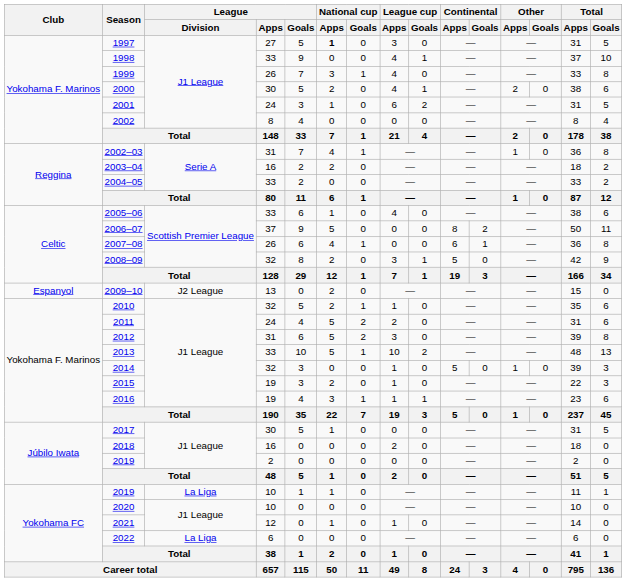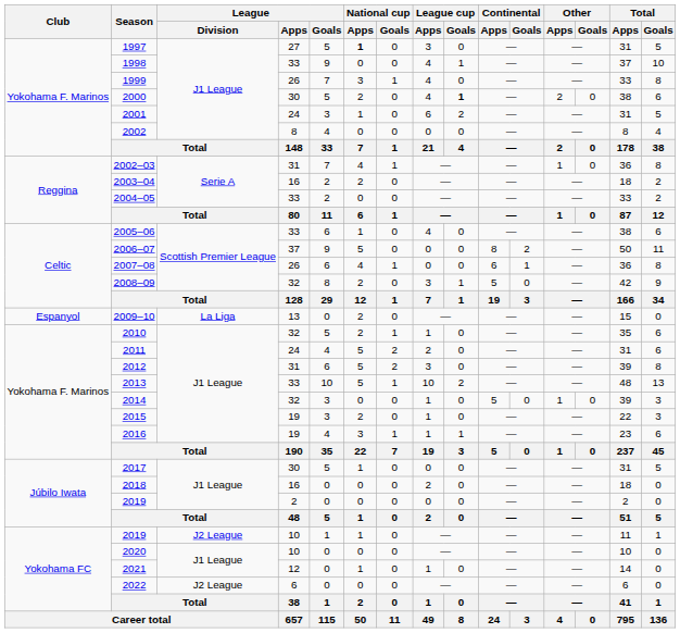 <table class="wikitable" style="text-align:center">
 <tr>
 <th rowspan="2">Club</th>
 <th rowspan="2">Season</th>
 <th colspan="3">League</th>
 <th colspan="2">National cup</th>
 <th colspan="2">League cup</th>
 <th colspan="2">Continental</th>
 <th colspan="2">Other</th>
 <th colspan="2">Total</th>
 </tr>
 <tr>
 <th>Division</th>
 <th>Apps</th>
 <th>Goals</th>
 <th>Apps</th>
 <th>Goals</th>
 <th>Apps</th>
 <th>Goals</th>
 <th>Apps</th>
 <th>Goals</th>
 <th>Apps</th>
 <th>Goals</th>
 <th>Apps</th>
 <th>Goals</th>
 </tr>
 <tr>
 <td rowspan="7"><a href='#'>Yokohama F. Marinos</a></td>
 <td><a href='#'>1997</a></td>
 <td rowspan="6"><a href='#'>J1 League</a></td>
 <td>27</td>
 <td>5</td>
 <td><strong>1</strong></td>
 <td>0</td>
 <td>3</td>
 <td>0</td>
 <td colspan="2">—</td>
 <td colspan="2">—</td>
 <td>31</td>
 <td>5</td>
 </tr>
 <tr>
 <td><a href='#'>1998</a></td>
 <td>33</td>
 <td>9</td>
 <td>0</td>
 <td>0</td>
 <td>4</td>
 <td>1</td>
 <td colspan="2">—</td>
 <td colspan="2">—</td>
 <td>37</td>
 <td>10</td>
 </tr>
 <tr>
 <td><a href='#'>1999</a></td>
 <td>26</td>
 <td>7</td>
 <td>3</td>
 <td>1</td>
 <td>4</td>
 <td>0</td>
 <td colspan="2">—</td>
 <td colspan="2">—</td>
 <td>33</td>
 <td>8</td>
 </tr>
 <tr>
 <td><a href='#'>2000</a></td>
 <td>30</td>
 <td>5</td>
 <td>2</td>
 <td>0</td>
 <td>4</td>
-<td>1</td>
+<td><strong>1</strong></td>
 <td colspan="2">—</td>
 <td>2</td>
 <td>0</td>
 <td>38</td>
 <td>6</td>
 </tr>
 <tr>
 <td><a href='#'>2001</a></td>
 <td>24</td>
 <td>3</td>
 <td>1</td>
 <td>0</td>
 <td>6</td>
 <td>2</td>
 <td colspan="2">—</td>
 <td colspan="2">—</td>
 <td>31</td>
 <td>5</td>
 </tr>
 <tr>
 <td><a href='#'>2002</a></td>
 <td>8</td>
 <td>4</td>
 <td>0</td>
 <td>0</td>
 <td>0</td>
 <td>0</td>
 <td colspan="2">—</td>
 <td colspan="2">—</td>
 <td>8</td>
 <td>4</td>
 </tr>
 <tr>
 <th colspan="2">Total</th>
 <th>148</th>
 <th>33</th>
 <th>7</th>
 <th>1</th>
 <th>21</th>
 <th>4</th>
 <th colspan="2">—</th>
 <th>2</th>
 <th>0</th>
 <th>178</th>
 <th>38</th>
 </tr>
 <tr>
 <td rowspan="4"><a href='#'>Reggina</a></td>
 <td><a href='#'>2002–03</a></td>
 <td rowspan="3"><a href='#'>Serie A</a></td>
 <td>31</td>
 <td>7</td>
 <td>4</td>
 <td>1</td>
 <td colspan="2">—</td>
 <td colspan="2">—</td>
 <td>1</td>
 <td>0</td>
 <td>36</td>
 <td>8</td>
 </tr>
 <tr>
 <td><a href='#'>2003–04</a></td>
 <td>16</td>
 <td>2</td>
 <td>2</td>
 <td>0</td>
 <td colspan="2">—</td>
 <td colspan="2">—</td>
 <td colspan="2">—</td>
 <td>18</td>
 <td>2</td>
 </tr>
 <tr>
 <td><a href='#'>2004–05</a></td>
 <td>33</td>
 <td>2</td>
 <td>0</td>
 <td>0</td>
 <td colspan="2">—</td>
 <td colspan="2">—</td>
 <td colspan="2">—</td>
 <td>33</td>
 <td>2</td>
 </tr>
 <tr>
 <th colspan="2">Total</th>
 <th>80</th>
 <th>11</th>
 <th>6</th>
 <th>1</th>
 <th colspan="2">—</th>
 <th colspan="2">—</th>
 <th>1</th>
 <th>0</th>
 <th>87</th>
 <th>12</th>
 </tr>
 <tr>
 <td rowspan="5"><a href='#'>Celtic</a></td>
 <td><a href='#'>2005–06</a></td>
 <td rowspan="4"><a href='#'>Scottish Premier League</a></td>
 <td>33</td>
 <td>6</td>
 <td>1</td>
 <td>0</td>
 <td>4</td>
 <td>0</td>
 <td colspan="2">—</td>
 <td colspan="2">—</td>
 <td>38</td>
 <td>6</td>
 </tr>
 <tr>
 <td><a href='#'>2006–07</a></td>
 <td>37</td>
 <td>9</td>
 <td>5</td>
 <td>0</td>
 <td>0</td>
 <td>0</td>
 <td>8</td>
 <td>2</td>
 <td colspan="2">—</td>
 <td>50</td>
 <td>11</td>
 </tr>
 <tr>
 <td><a href='#'>2007–08</a></td>
 <td>26</td>
 <td>6</td>
 <td>4</td>
 <td>1</td>
 <td>0</td>
 <td>0</td>
 <td>6</td>
 <td>1</td>
 <td colspan="2">—</td>
 <td>36</td>
 <td>8</td>
 </tr>
 <tr>
 <td><a href='#'>2008–09</a></td>
 <td>32</td>
 <td>8</td>
 <td>2</td>
 <td>0</td>
 <td>3</td>
 <td>1</td>
 <td>5</td>
 <td>0</td>
 <td colspan="2">—</td>
 <td>42</td>
 <td>9</td>
 </tr>
 <tr>
 <th colspan="2">Total</th>
 <th>128</th>
 <th>29</th>
 <th>12</th>
 <th>1</th>
 <th>7</th>
 <th>1</th>
 <th>19</th>
 <th>3</th>
 <th colspan="2">—</th>
 <th>166</th>
 <th>34</th>
 </tr>
 <tr>
 <td><a href='#'>Espanyol</a></td>
 <td><a href='#'>2009–10</a></td>
-<td>J2 League</td>
+<td><a href='#'>La Liga</a></td>
 <td>13</td>
 <td>0</td>
 <td>2</td>
 <td>0</td>
 <td colspan="2">—</td>
 <td colspan="2">—</td>
 <td colspan="2">—</td>
 <td>15</td>
 <td>0</td>
 </tr>
 <tr>
 <td rowspan="8">Yokohama F. Marinos</td>
 <td><a href='#'>2010</a></td>
 <td rowspan="7">J1 League</td>
 <td>32</td>
 <td>5</td>
 <td>2</td>
 <td>1</td>
 <td>1</td>
 <td>0</td>
 <td colspan="2">—</td>
 <td colspan="2">—</td>
 <td>35</td>
 <td>6</td>
 </tr>
 <tr>
 <td><a href='#'>2011</a></td>
 <td>24</td>
 <td>4</td>
 <td>5</td>
 <td>2</td>
 <td>2</td>
 <td>0</td>
 <td colspan="2">—</td>
 <td colspan="2">—</td>
 <td>31</td>
 <td>6</td>
 </tr>
 <tr>
 <td><a href='#'>2012</a></td>
 <td>31</td>
 <td>6</td>
 <td>5</td>
 <td>2</td>
 <td>3</td>
 <td>0</td>
 <td colspan="2">—</td>
 <td colspan="2">—</td>
 <td>39</td>
 <td>8</td>
 </tr>
 <tr>
 <td><a href='#'>2013</a></td>
 <td>33</td>
 <td>10</td>
 <td>5</td>
 <td>1</td>
 <td>10</td>
 <td>2</td>
 <td colspan="2">—</td>
 <td colspan="2">—</td>
 <td>48</td>
 <td>13</td>
 </tr>
 <tr>
 <td><a href='#'>2014</a></td>
 <td>32</td>
 <td>3</td>
 <td>0</td>
 <td>0</td>
 <td>1</td>
 <td>0</td>
 <td>5</td>
 <td>0</td>
 <td>1</td>
 <td>0</td>
 <td>39</td>
 <td>3</td>
 </tr>
 <tr>
 <td><a href='#'>2015</a></td>
 <td>19</td>
 <td>3</td>
 <td>2</td>
 <td>0</td>
 <td>1</td>
 <td>0</td>
 <td colspan="2">—</td>
 <td colspan="2">—</td>
 <td>22</td>
 <td>3</td>
 </tr>
 <tr>
 <td><a href='#'>2016</a></td>
 <td>19</td>
 <td>4</td>
 <td>3</td>
 <td>1</td>
 <td>1</td>
 <td>1</td>
 <td colspan="2">—</td>
 <td colspan="2">—</td>
 <td>23</td>
 <td>6</td>
 </tr>
 <tr>
 <th colspan="2">Total</th>
 <th>190</th>
 <th>35</th>
 <th>22</th>
 <th>7</th>
 <th>19</th>
 <th>3</th>
 <th>5</th>
 <th>0</th>
 <th>1</th>
 <th>0</th>
 <th>237</th>
 <th>45</th>
 </tr>
 <tr>
 <td rowspan="4"><a href='#'>Júbilo Iwata</a></td>
 <td><a href='#'>2017</a></td>
 <td rowspan="3">J1 League</td>
 <td>30</td>
 <td>5</td>
 <td>1</td>
 <td>0</td>
 <td>0</td>
 <td>0</td>
 <td colspan="2">—</td>
 <td colspan="2">—</td>
 <td>31</td>
 <td>5</td>
 </tr>
 <tr>
 <td><a href='#'>2018</a></td>
 <td>16</td>
 <td>0</td>
 <td>0</td>
 <td>0</td>
 <td>2</td>
 <td>0</td>
 <td colspan="2">—</td>
 <td colspan="2">—</td>
 <td>18</td>
 <td>0</td>
 </tr>
 <tr>
 <td><a href='#'>2019</a></td>
 <td>2</td>
 <td>0</td>
 <td>0</td>
 <td>0</td>
 <td>0</td>
 <td>0</td>
 <td colspan="2">—</td>
 <td colspan="2">—</td>
 <td>2</td>
 <td>0</td>
 </tr>
 <tr>
 <th colspan="2">Total</th>
 <th>48</th>
 <th>5</th>
 <th>1</th>
 <th>0</th>
 <th>2</th>
 <th>0</th>
 <th colspan="2">—</th>
 <th colspan="2">—</th>
 <th>51</th>
 <th>5</th>
 </tr>
 <tr>
 <td rowspan="5"><a href='#'>Yokohama FC</a></td>
 <td><a href='#'>2019</a></td>
-<td><a href='#'>La Liga</a></td>
+<td><a href='#'>J2 League</a></td>
 <td>10</td>
 <td>1</td>
 <td>1</td>
 <td>0</td>
 <td colspan="2">—</td>
 <td colspan="2">—</td>
 <td colspan="2">—</td>
 <td>11</td>
 <td>1</td>
 </tr>
 <tr>
 <td><a href='#'>2020</a></td>
 <td rowspan="2">J1 League</td>
 <td>10</td>
 <td>0</td>
 <td>0</td>
 <td>0</td>
 <td colspan="2">—</td>
 <td colspan="2">—</td>
 <td colspan="2">—</td>
 <td>10</td>
 <td>0</td>
 </tr>
 <tr>
 <td><a href='#'>2021</a></td>
 <td>12</td>
 <td>0</td>
 <td>1</td>
 <td>0</td>
 <td>1</td>
 <td>0</td>
 <td colspan="2">—</td>
 <td colspan="2">—</td>
 <td>14</td>
 <td>0</td>
 </tr>
 <tr>
 <td><a href='#'>2022</a></td>
-<td><a href='#'>La Liga</a></td>
+<td>J2 League</td>
 <td>6</td>
 <td>0</td>
 <td>0</td>
 <td>0</td>
 <td colspan="2">—</td>
 <td colspan="2">—</td>
 <td colspan="2">—</td>
 <td>6</td>
 <td>0</td>
 </tr>
 <tr>
 <th colspan="2">Total</th>
 <th>38</th>
 <th>1</th>
 <th>2</th>
 <th>0</th>
 <th>1</th>
 <th>0</th>
 <th colspan="2">—</th>
 <th colspan="2">—</th>
 <th>41</th>
 <th>1</th>
 </tr>
 <tr>
 <th colspan="3">Career total</th>
 <th>657</th>
 <th>115</th>
 <th>50</th>
 <th>11</th>
 <th>49</th>
 <th>8</th>
 <th>24</th>
 <th>3</th>
 <th>4</th>
 <th>0</th>
 <th>795</th>
 <th>136</th>
 </tr>
 </table>
